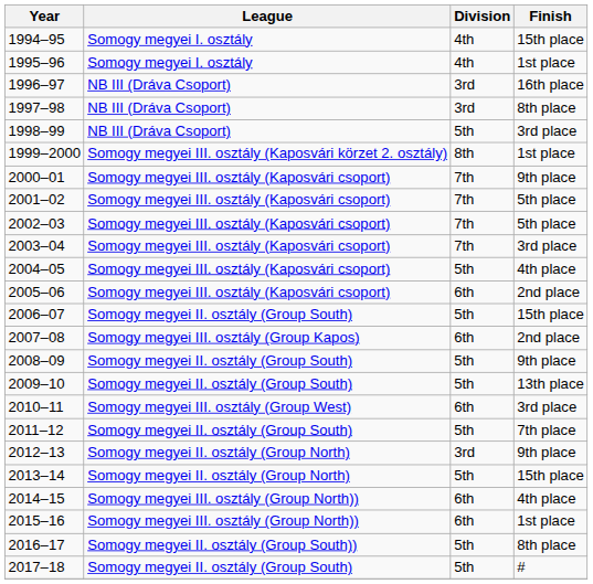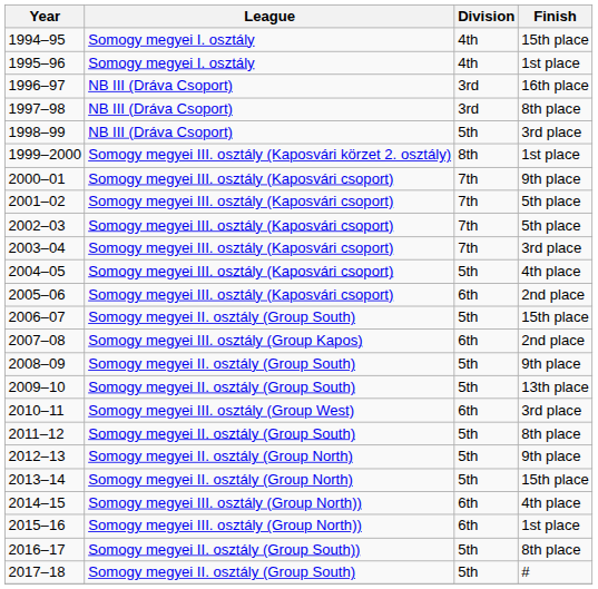 <table class="wikitable">
 <tr>
 <th>Year</th>
 <th>League</th>
 <th>Division</th>
 <th>Finish</th>
 </tr>
 <tr>
 <td>1994–95</td>
 <td><a href='#'>Somogy megyei I. osztály</a></td>
 <td>4th</td>
 <td>15th place</td>
 </tr>
 <tr>
 <td>1995–96</td>
 <td><a href='#'>Somogy megyei I. osztály</a></td>
 <td>4th</td>
 <td>1st place</td>
 </tr>
 <tr>
 <td>1996–97</td>
 <td><a href='#'>NB III (Dráva Csoport)</a></td>
 <td>3rd</td>
 <td>16th place</td>
 </tr>
 <tr>
 <td>1997–98</td>
 <td><a href='#'>NB III (Dráva Csoport)</a></td>
 <td>3rd</td>
 <td>8th place</td>
 </tr>
 <tr>
 <td>1998–99</td>
 <td><a href='#'>NB III (Dráva Csoport)</a></td>
 <td>5th</td>
 <td>3rd place</td>
 </tr>
 <tr>
 <td>1999–2000</td>
 <td><a href='#'>Somogy megyei III. osztály (Kaposvári körzet 2. osztály)</a></td>
 <td>8th</td>
 <td>1st place</td>
 </tr>
 <tr>
 <td>2000–01</td>
 <td><a href='#'>Somogy megyei III. osztály (Kaposvári csoport)</a></td>
 <td>7th</td>
 <td>9th place</td>
 </tr>
 <tr>
 <td>2001–02</td>
 <td><a href='#'>Somogy megyei III. osztály (Kaposvári csoport)</a></td>
 <td>7th</td>
 <td>5th place</td>
 </tr>
 <tr>
 <td>2002–03</td>
 <td><a href='#'>Somogy megyei III. osztály (Kaposvári csoport)</a></td>
 <td>7th</td>
 <td>5th place</td>
 </tr>
 <tr>
 <td>2003–04</td>
 <td><a href='#'>Somogy megyei III. osztály (Kaposvári csoport)</a></td>
 <td>7th</td>
 <td>3rd place</td>
 </tr>
 <tr>
 <td>2004–05</td>
 <td><a href='#'>Somogy megyei III. osztály (Kaposvári csoport)</a></td>
 <td>5th</td>
 <td>4th place</td>
 </tr>
 <tr>
 <td>2005–06</td>
 <td><a href='#'>Somogy megyei III. osztály (Kaposvári csoport)</a></td>
 <td>6th</td>
 <td>2nd place</td>
 </tr>
 <tr>
 <td>2006–07</td>
 <td><a href='#'>Somogy megyei II. osztály (Group South)</a></td>
 <td>5th</td>
 <td>15th place</td>
 </tr>
 <tr>
 <td>2007–08</td>
 <td><a href='#'>Somogy megyei III. osztály (Group Kapos)</a></td>
 <td>6th</td>
 <td>2nd place</td>
 </tr>
 <tr>
 <td>2008–09</td>
 <td><a href='#'>Somogy megyei II. osztály (Group South)</a></td>
 <td>5th</td>
 <td>9th place</td>
 </tr>
 <tr>
 <td>2009–10</td>
 <td><a href='#'>Somogy megyei II. osztály (Group South)</a></td>
 <td>5th</td>
 <td>13th place</td>
 </tr>
 <tr>
 <td>2010–11</td>
 <td><a href='#'>Somogy megyei III. osztály (Group West)</a></td>
 <td>6th</td>
 <td>3rd place</td>
 </tr>
 <tr>
 <td>2011–12</td>
 <td><a href='#'>Somogy megyei II. osztály (Group South)</a></td>
 <td>5th</td>
-<td>7th place</td>
+<td>8th place</td>
 </tr>
 <tr>
 <td>2012–13</td>
 <td><a href='#'>Somogy megyei II. osztály (Group North)</a></td>
-<td>3rd</td>
+<td>5th</td>
 <td>9th place</td>
 </tr>
 <tr>
 <td>2013–14</td>
 <td><a href='#'>Somogy megyei II. osztály (Group North)</a></td>
 <td>5th</td>
 <td>15th place</td>
 </tr>
 <tr>
 <td>2014–15</td>
 <td><a href='#'>Somogy megyei III. osztály (Group North))</a></td>
 <td>6th</td>
 <td>4th place</td>
 </tr>
 <tr>
 <td>2015–16</td>
 <td><a href='#'>Somogy megyei III. osztály (Group North))</a></td>
 <td>6th</td>
 <td>1st place</td>
 </tr>
 <tr>
 <td>2016–17</td>
 <td><a href='#'>Somogy megyei II. osztály (Group South))</a></td>
 <td>5th</td>
 <td>8th place</td>
 </tr>
 <tr>
 <td>2017–18</td>
 <td><a href='#'>Somogy megyei II. osztály (Group South)</a></td>
 <td>5th</td>
 <td>#</td>
 </tr>
 <tr>
 </tr>
 </table>
